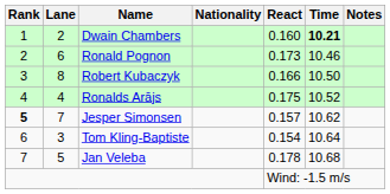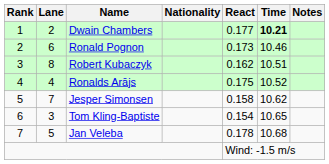 <table class="wikitable sortable" style="text-align:center">
 <tr>
 <th>Rank</th>
 <th>Lane</th>
 <th>Name</th>
 <th>Nationality</th>
 <th>React</th>
 <th>Time</th>
 <th>Notes</th>
 </tr>
 <tr bgcolor=ccffcc>
 <td>1</td>
 <td>2</td>
 <td align="left"><a href='#'>Dwain Chambers</a></td>
 <td align=left></td>
-<td>0.160</td>
+<td>0.177</td>
 <td><strong>10.21</strong></td>
 <td></td>
 </tr>
 <tr bgcolor=ccffcc>
 <td>2</td>
 <td>6</td>
 <td align="left"><a href='#'>Ronald Pognon</a></td>
 <td align=left></td>
 <td>0.173</td>
 <td>10.46</td>
 <td></td>
 </tr>
 <tr bgcolor=ccffcc>
 <td>3</td>
 <td>8</td>
 <td align="left"><a href='#'>Robert Kubaczyk</a></td>
 <td align=left></td>
-<td>0.166</td>
-<td>10.50</td>
+<td>0.162</td>
+<td>10.51</td>
 <td></td>
 </tr>
 <tr bgcolor=ccffcc>
 <td>4</td>
 <td>4</td>
 <td align="left"><a href='#'>Ronalds Arājs</a></td>
 <td align=left></td>
 <td>0.175</td>
 <td>10.52</td>
 <td></td>
 </tr>
 <tr>
-<td><strong>5</strong></td>
+<td>5</td>
 <td>7</td>
 <td align="left"><a href='#'>Jesper Simonsen</a></td>
 <td align=left></td>
-<td>0.157</td>
+<td>0.158</td>
 <td>10.62</td>
 <td></td>
 </tr>
 <tr>
 <td>6</td>
 <td>3</td>
 <td align="left"><a href='#'>Tom Kling-Baptiste</a></td>
 <td align=left></td>
 <td>0.154</td>
-<td>10.64</td>
+<td>10.65</td>
 <td></td>
 </tr>
 <tr>
 <td>7</td>
 <td>5</td>
 <td align="left"><a href='#'>Jan Veleba</a></td>
 <td align=left></td>
 <td>0.178</td>
 <td>10.68</td>
 <td></td>
 </tr>
 <tr>
 <td colspan=4></td>
 <td colspan=3 align=left>Wind: -1.5 m/s</td>
 </tr>
 </table>
